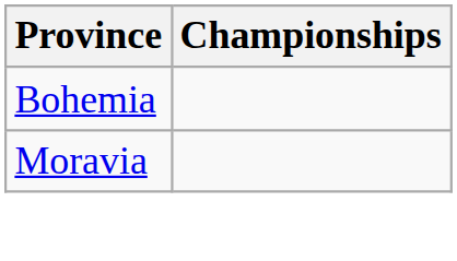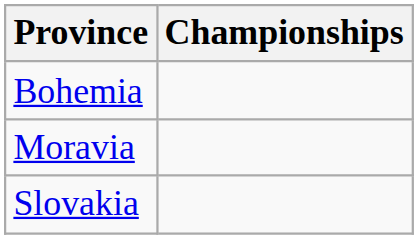 <table class="wikitable">
 <tr>
 <th style=>Province</th>
 <th style=>Championships</th>
 </tr>
 <tr>
 <td> <a href='#'>Bohemia</a></td>
 <td></td>
 </tr>
 <tr>
 <td> <a href='#'>Moravia</a></td>
 <td></td>
 </tr>
+<tr>
+<td> <a href='#'>Slovakia</a></td>
+<td></td>
+</tr>
 </table>
